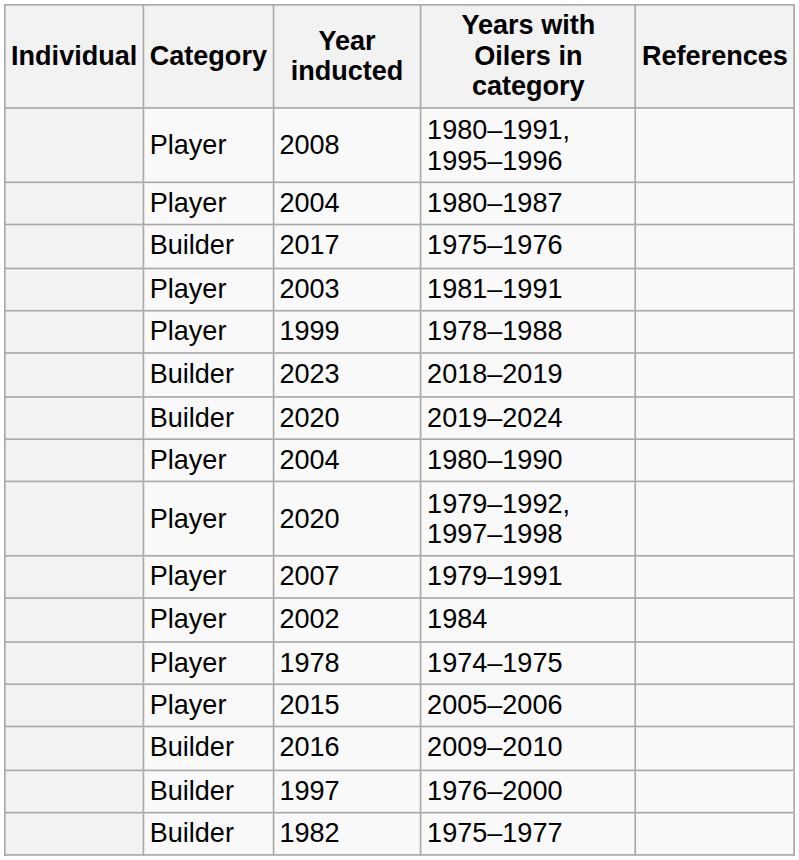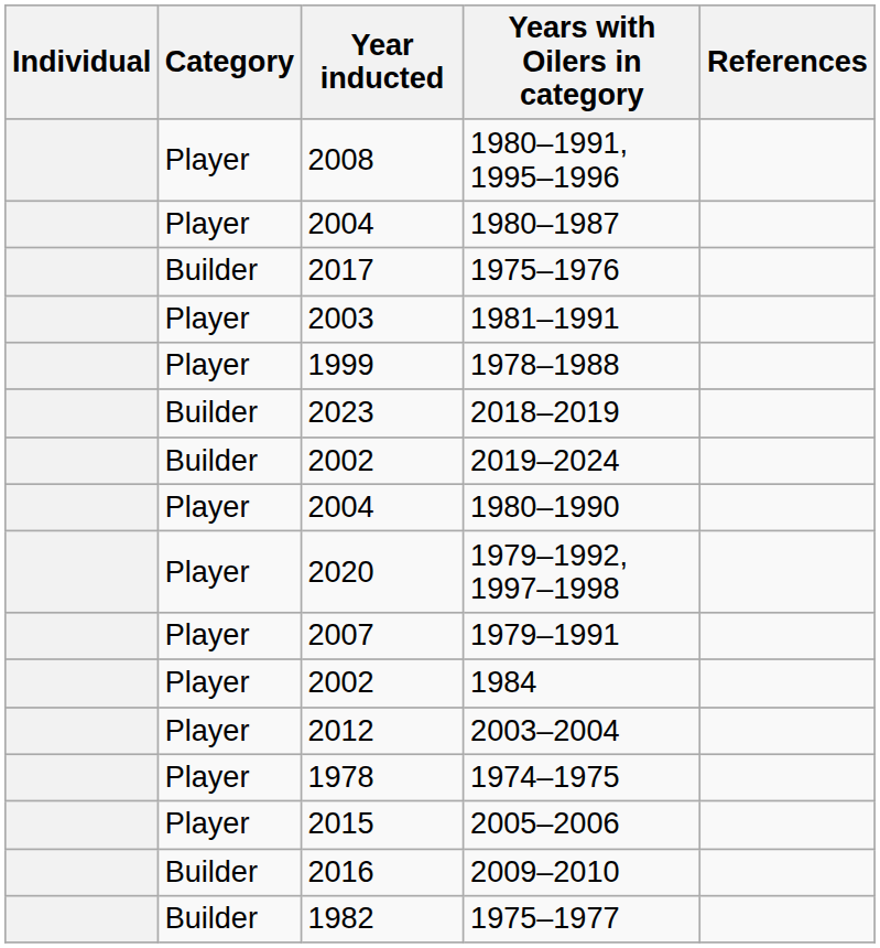 <table class="wikitable sortable" width="75%">
 <tr>
 <th scope="col">Individual</th>
 <th scope="col">Category</th>
 <th scope="col">Year inducted</th>
 <th scope="col">Years with Oilers in category</th>
 <th scope="col" class="unsortable">References</th>
 </tr>
 <tr>
 <th scope="row"></th>
 <td>Player</td>
 <td>2008</td>
 <td>1980–1991, 1995–1996</td>
 <td></td>
 </tr>
 <tr>
 <th scope="row"></th>
 <td>Player</td>
 <td>2004</td>
 <td>1980–1987</td>
 <td></td>
 </tr>
 <tr>
 <th scope="row"></th>
 <td>Builder</td>
 <td>2017</td>
 <td>1975–1976</td>
 <td></td>
 </tr>
 <tr>
 <th scope="row"></th>
 <td>Player</td>
 <td>2003</td>
 <td>1981–1991</td>
 <td></td>
 </tr>
 <tr>
 <th scope="row"></th>
 <td>Player</td>
 <td>1999</td>
 <td>1978–1988</td>
 <td></td>
 </tr>
 <tr>
 <th scope="row"></th>
 <td>Builder</td>
 <td>2023</td>
 <td>2018–2019</td>
 <td></td>
 </tr>
 <tr>
 <th scope="row"></th>
 <td>Builder</td>
-<td>2020</td>
+<td>2002</td>
 <td>2019–2024</td>
 <td></td>
 </tr>
 <tr>
 <th scope="row"></th>
 <td>Player</td>
 <td>2004</td>
 <td>1980–1990</td>
 <td></td>
 </tr>
 <tr>
 <th scope="row"></th>
 <td>Player</td>
 <td>2020</td>
 <td>1979–1992, 1997–1998</td>
 <td></td>
 </tr>
 <tr>
 <th scope="row"></th>
 <td>Player</td>
 <td>2007</td>
 <td>1979–1991</td>
 <td></td>
 </tr>
 <tr>
 <th scope="row"></th>
 <td>Player</td>
 <td>2002</td>
 <td>1984</td>
 <td></td>
 </tr>
 <tr>
 <th scope="row"></th>
 <td>Player</td>
+<td>2012</td>
+<td>2003–2004</td>
+<td></td>
+</tr>
+<tr>
+<th scope="row"></th>
+<td>Player</td>
 <td>1978</td>
 <td>1974–1975</td>
 <td></td>
 </tr>
 <tr>
 <th scope="row"></th>
 <td>Player</td>
 <td>2015</td>
 <td>2005–2006</td>
 <td></td>
 </tr>
 <tr>
 <th scope="row"></th>
 <td>Builder</td>
 <td>2016</td>
 <td>2009–2010</td>
 <td></td>
 </tr>
 <tr>
 <th scope="row"></th>
 <td>Builder</td>
-<td>1997</td>
-<td>1976–2000</td>
-<td></td>
-</tr>
-<tr>
-<th scope="row"></th>
-<td>Builder</td>
 <td>1982</td>
 <td>1975–1977</td>
 <td></td>
 </tr>
 </table>
